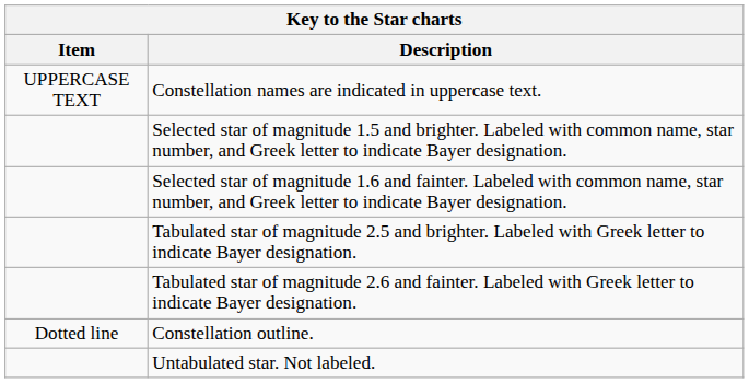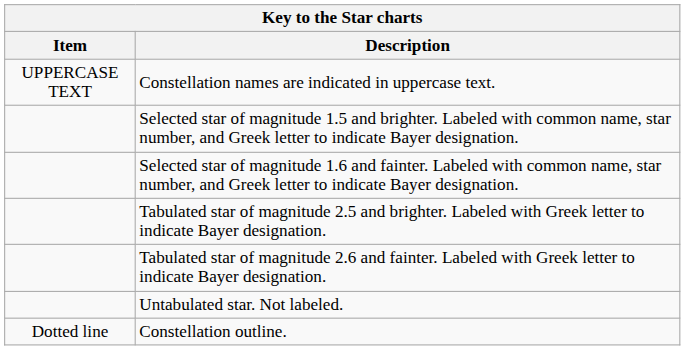 <table class="wikitable" width="50%" style="float:right;">
 <tr>
 <th style="text-align: center;"  colspan="2"><strong>Key to the Star charts</strong></th>
 </tr>
 <tr>
 <th style="text-align: center;"><strong>Item</strong></th>
 <th style="text-align: center;"><strong>Description</strong></th>
 </tr>
 <tr>
 <td style="text-align: center;">UPPERCASE TEXT</td>
 <td>Constellation names are indicated in uppercase text.</td>
 </tr>
 <tr>
 <td></td>
 <td>Selected star of magnitude 1.5 and brighter.  Labeled with common name, star number, and Greek letter to indicate Bayer designation.</td>
 </tr>
 <tr>
 <td></td>
 <td>Selected star of magnitude 1.6 and fainter.  Labeled with common name, star number, and Greek letter to indicate Bayer designation.</td>
 </tr>
 <tr>
 <td></td>
 <td>Tabulated star of magnitude 2.5 and brighter.  Labeled with Greek letter to indicate Bayer designation.</td>
 </tr>
 <tr>
 <td></td>
 <td>Tabulated star of magnitude 2.6 and fainter.  Labeled with Greek letter to indicate Bayer designation.</td>
 </tr>
 <tr>
+<td></td>
+<td>Untabulated star.  Not labeled.</td>
+</tr>
+<tr>
 <td style="text-align: center;">Dotted line</td>
 <td>Constellation outline.</td>
 </tr>
-<tr>
-<td></td>
-<td>Untabulated star.  Not labeled.</td>
-</tr>
 </table>
